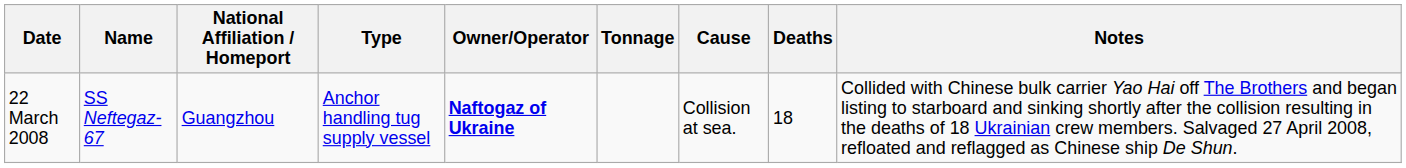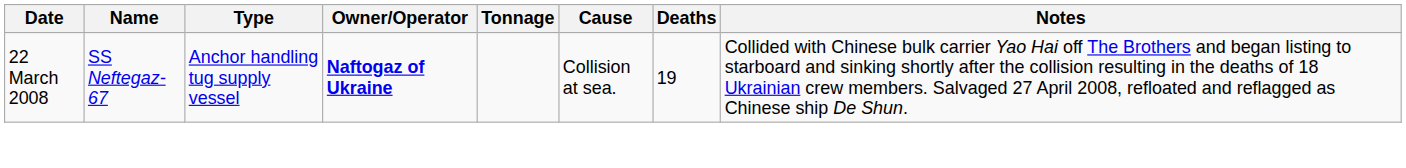 <table class="wikitable sortable" align="center">
 <tr>
 <th data-sort-type=date>Date<br></th>
 <th>Name</th>
-<th>National Affiliation / Homeport</th>
 <th>Type</th>
 <th>Owner/Operator</th>
 <th data-sort-type="number">Tonnage</th>
 <th>Cause</th>
 <th data-sort-type="number">Deaths</th>
 <th>Notes</th>
 </tr>
 <tr>
 <td>22 March 2008</td>
 <td><a href='#'>SS <em>Neftegaz-67</em></a></td>
-<td> <a href='#'>Guangzhou</a></td>
 <td><a href='#'>Anchor handling tug supply vessel</a></td>
 <td><strong><a href='#'>Naftogaz of Ukraine</a></strong></td>
 <td></td>
 <td>Collision at sea.</td>
-<td>18</td>
+<td>19</td>
 <td>Collided with Chinese bulk carrier <em>Yao Hai</em> off <a href='#'>The Brothers</a> and began listing to starboard and sinking shortly after the collision resulting in the deaths of 18 <a href='#'>Ukrainian</a> crew members. Salvaged 27 April 2008, refloated and reflagged as Chinese ship <em>De Shun</em>.</td>
 </tr>
 </table>
